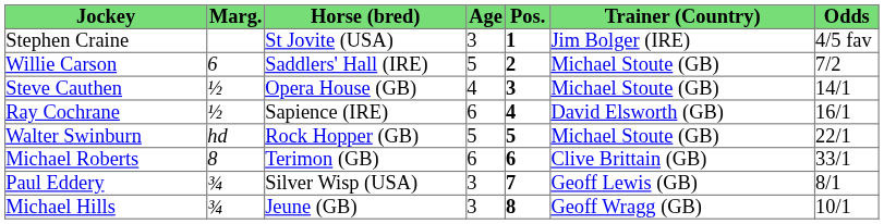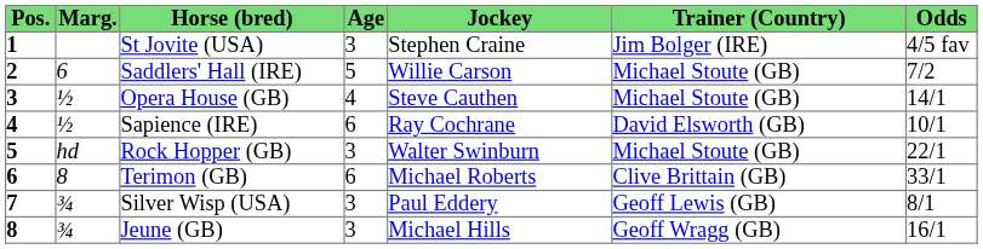 <table class = "sortable" | border="1" cellpadding="0" style="border-collapse: collapse;">
 <tr style="background:#7d7; text-align:center;">
-<th style="width:160px;"><strong>Jockey</strong></th>
+<th style="width:35px;"><strong>Pos.</strong></th>
 <th style="width:45px;"><strong>Marg.</strong></th>
 <th style="width:160px;"><strong>Horse (bred)</strong></th>
 <th style="width:30px;"><strong>Age</strong></th>
-<th style="width:35px;"><strong>Pos.</strong></th>
+<th style="width:160px;"><strong>Jockey</strong></th>
 <th style="width:210px;"><strong>Trainer (Country)</strong></th>
 <th style="width:50px;"><strong>Odds</strong></th>
 </tr>
 <tr>
-<td>Stephen Craine</td>
+<td><strong>1</strong></td>
 <td></td>
 <td><a href='#'>St Jovite</a> (USA)</td>
 <td>3</td>
-<td><strong>1</strong></td>
+<td>Stephen Craine</td>
 <td><a href='#'>Jim Bolger</a> (IRE)</td>
 <td>4/5 fav</td>
 </tr>
 <tr>
-<td><a href='#'>Willie Carson</a></td>
+<td><strong>2</strong></td>
 <td><em>6</em></td>
 <td><a href='#'>Saddlers' Hall</a> (IRE)</td>
 <td>5</td>
-<td><strong>2</strong></td>
+<td><a href='#'>Willie Carson</a></td>
 <td><a href='#'>Michael Stoute</a> (GB)</td>
 <td>7/2</td>
 </tr>
 <tr>
-<td><a href='#'>Steve Cauthen</a></td>
+<td><strong>3</strong></td>
 <td><em>½</em></td>
 <td><a href='#'>Opera House</a> (GB)</td>
 <td>4</td>
-<td><strong>3</strong></td>
+<td><a href='#'>Steve Cauthen</a></td>
 <td><a href='#'>Michael Stoute</a> (GB)</td>
 <td>14/1</td>
 </tr>
 <tr>
-<td><a href='#'>Ray Cochrane</a></td>
+<td><strong>4</strong></td>
 <td><em>½</em></td>
 <td>Sapience (IRE)</td>
 <td>6</td>
-<td><strong>4</strong></td>
+<td><a href='#'>Ray Cochrane</a></td>
 <td><a href='#'>David Elsworth</a> (GB)</td>
-<td>16/1</td>
+<td>10/1</td>
 </tr>
 <tr>
-<td><a href='#'>Walter Swinburn</a></td>
+<td><strong>5</strong></td>
 <td><em>hd</em></td>
 <td><a href='#'>Rock Hopper</a> (GB)</td>
-<td>5</td>
-<td><strong>5</strong></td>
+<td>3</td>
+<td><a href='#'>Walter Swinburn</a></td>
 <td><a href='#'>Michael Stoute</a> (GB)</td>
 <td>22/1</td>
 </tr>
 <tr>
-<td><a href='#'>Michael Roberts</a></td>
+<td><strong>6</strong></td>
 <td><em>8</em></td>
 <td><a href='#'>Terimon</a> (GB)</td>
 <td>6</td>
-<td><strong>6</strong></td>
+<td><a href='#'>Michael Roberts</a></td>
 <td><a href='#'>Clive Brittain</a> (GB)</td>
 <td>33/1</td>
 </tr>
 <tr>
-<td><a href='#'>Paul Eddery</a></td>
+<td><strong>7</strong></td>
 <td><em>¾</em></td>
 <td>Silver Wisp (USA)</td>
 <td>3</td>
-<td><strong>7</strong></td>
+<td><a href='#'>Paul Eddery</a></td>
 <td><a href='#'>Geoff Lewis</a> (GB)</td>
 <td>8/1</td>
 </tr>
 <tr>
-<td><a href='#'>Michael Hills</a></td>
+<td><strong>8</strong></td>
 <td><em>¾</em></td>
 <td><a href='#'>Jeune</a> (GB)</td>
 <td>3</td>
-<td><strong>8</strong></td>
+<td><a href='#'>Michael Hills</a></td>
 <td><a href='#'>Geoff Wragg</a> (GB)</td>
-<td>10/1</td>
+<td>16/1</td>
 </tr>
 </table>
